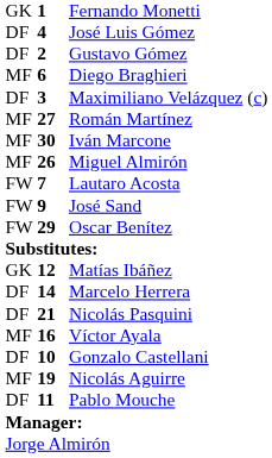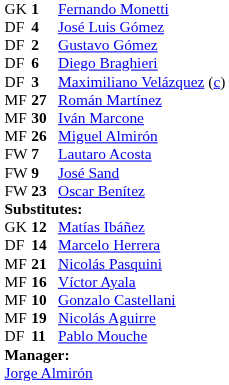 <table cellspacing="0" cellpadding="0" style="font-size:90%; margin:0.2em auto;">
 <tr>
 <th width="25"></th>
 <th width="25"></th>
 </tr>
 <tr>
 <td>GK</td>
 <td><strong>1</strong></td>
 <td> <a href='#'>Fernando Monetti</a></td>
 <td></td>
 </tr>
 <tr>
 <td>DF</td>
 <td><strong>4</strong></td>
 <td> <a href='#'>José Luis Gómez</a></td>
 </tr>
 <tr>
 <td>DF</td>
 <td><strong>2</strong></td>
 <td> <a href='#'>Gustavo Gómez</a></td>
 <td></td>
 </tr>
 <tr>
-<td>MF</td>
+<td>DF</td>
 <td><strong>6</strong></td>
 <td> <a href='#'>Diego Braghieri</a></td>
 </tr>
 <tr>
 <td>DF</td>
 <td><strong>3</strong></td>
 <td> <a href='#'>Maximiliano Velázquez</a> (<a href='#'>c</a>)</td>
 <td></td>
 <td></td>
 </tr>
 <tr>
 <td>MF</td>
 <td><strong>27</strong></td>
 <td> <a href='#'>Román Martínez</a></td>
 </tr>
 <tr>
 <td>MF</td>
 <td><strong>30</strong></td>
 <td> <a href='#'>Iván Marcone</a></td>
 </tr>
 <tr>
 <td>MF</td>
 <td><strong>26</strong></td>
 <td> <a href='#'>Miguel Almirón</a></td>
 </tr>
 <tr>
 <td>FW</td>
 <td><strong>7</strong></td>
 <td> <a href='#'>Lautaro Acosta</a></td>
 </tr>
 <tr>
 <td>FW</td>
 <td><strong>9</strong></td>
 <td> <a href='#'>José Sand</a></td>
 <td></td>
 <td></td>
 </tr>
 <tr>
 <td>FW</td>
-<td><strong>29</strong></td>
+<td><strong>23</strong></td>
 <td> <a href='#'>Oscar Benítez</a></td>
 <td></td>
 <td></td>
 </tr>
 <tr>
 <td colspan="4"><strong>Substitutes:</strong></td>
 </tr>
 <tr>
 <td>GK</td>
 <td><strong>12</strong></td>
 <td> <a href='#'>Matías Ibáñez</a></td>
 </tr>
 <tr>
 <td>DF</td>
 <td><strong>14</strong></td>
 <td> <a href='#'>Marcelo Herrera</a></td>
 </tr>
 <tr>
-<td>DF</td>
+<td>MF</td>
 <td><strong>21</strong></td>
 <td> <a href='#'>Nicolás Pasquini</a></td>
 <td></td>
 <td></td>
 </tr>
 <tr>
 <td>MF</td>
 <td><strong>16</strong></td>
 <td> <a href='#'>Víctor Ayala</a></td>
 <td></td>
 <td></td>
 </tr>
 <tr>
-<td>DF</td>
+<td>MF</td>
 <td><strong>10</strong></td>
 <td> <a href='#'>Gonzalo Castellani</a></td>
 </tr>
 <tr>
 <td>MF</td>
 <td><strong>19</strong></td>
 <td> <a href='#'>Nicolás Aguirre</a></td>
 <td></td>
 <td></td>
 </tr>
 <tr>
 <td>DF</td>
 <td><strong>11</strong></td>
 <td> <a href='#'>Pablo Mouche</a></td>
 </tr>
 <tr>
 <td colspan="4"><strong>Manager:</strong></td>
 </tr>
 <tr>
 <td colspan="4"> <a href='#'>Jorge Almirón</a></td>
 </tr>
 </table>
